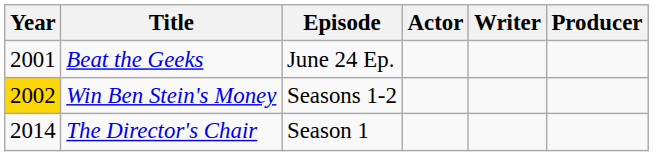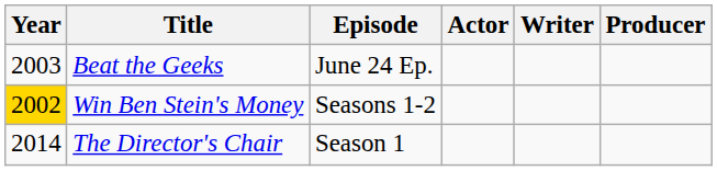 <table class="wikitable">
 <tr>
 <th>Year</th>
 <th>Title</th>
 <th>Episode</th>
 <th>Actor</th>
 <th>Writer</th>
 <th>Producer</th>
 </tr>
 <tr>
-<td>2001</td>
+<td>2003</td>
 <td><em><a href='#'>Beat the Geeks</a></em></td>
 <td>June 24 Ep.</td>
 <td></td>
 <td></td>
 <td></td>
 </tr>
 <tr>
 <td style="background: gold;">2002</td>
 <td><em><a href='#'>Win Ben Stein's Money</a></em></td>
 <td>Seasons 1-2</td>
 <td></td>
 <td></td>
 <td></td>
 </tr>
 <tr>
 <td>2014</td>
 <td><em><a href='#'>The Director's Chair</a></em></td>
 <td>Season 1</td>
 <td></td>
 <td></td>
 <td></td>
 </tr>
 </table>
